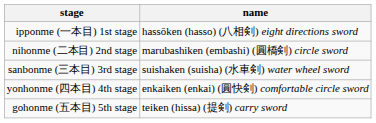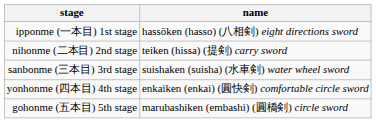 <table class="wikitable" style="margin:1em auto;">
 <tr>
 <th>stage</th>
 <th>name</th>
 </tr>
 <tr>
 <td align="right">ipponme (一本目) 1st stage</td>
 <td>hassōken (hasso) (八相剣) <em>eight directions sword</em></td>
 </tr>
 <tr>
 <td align="right">nihonme (二本目) 2nd stage</td>
-<td>marubashiken (embashi) (圓橋剣) <em>circle sword</em></td>
+<td>teiken (hissa) (提剣) <em>carry sword</em></td>
 </tr>
 <tr>
 <td align="right">sanbonme (三本目) 3rd stage</td>
 <td>suishaken (suisha) (水車剣) <em>water wheel sword</em></td>
 </tr>
 <tr>
 <td align="right">yonhonme (四本目) 4th stage</td>
 <td>enkaiken (enkai) (圓快剣) <em>comfortable circle sword</em></td>
 </tr>
 <tr>
 <td align="right">gohonme (五本目) 5th stage</td>
-<td>teiken (hissa) (提剣) <em>carry sword</em></td>
+<td>marubashiken (embashi) (圓橋剣) <em>circle sword</em></td>
 </tr>
 </table>
